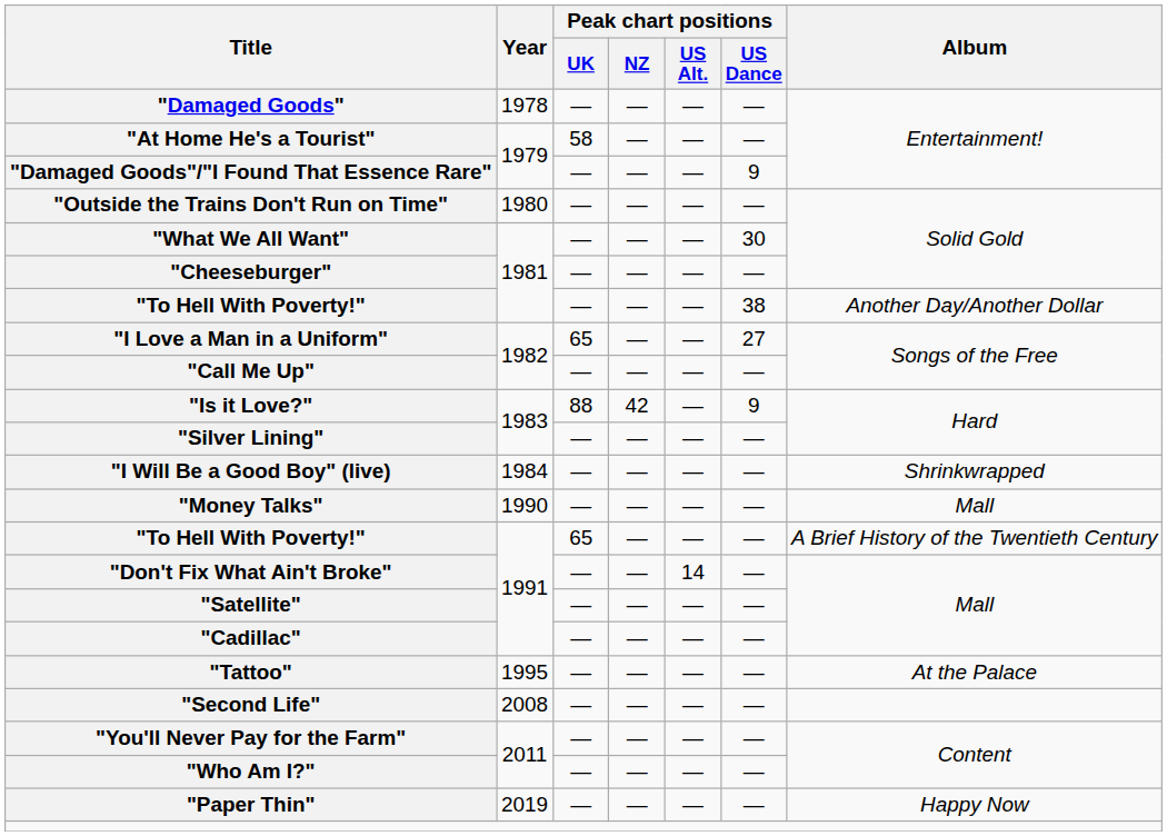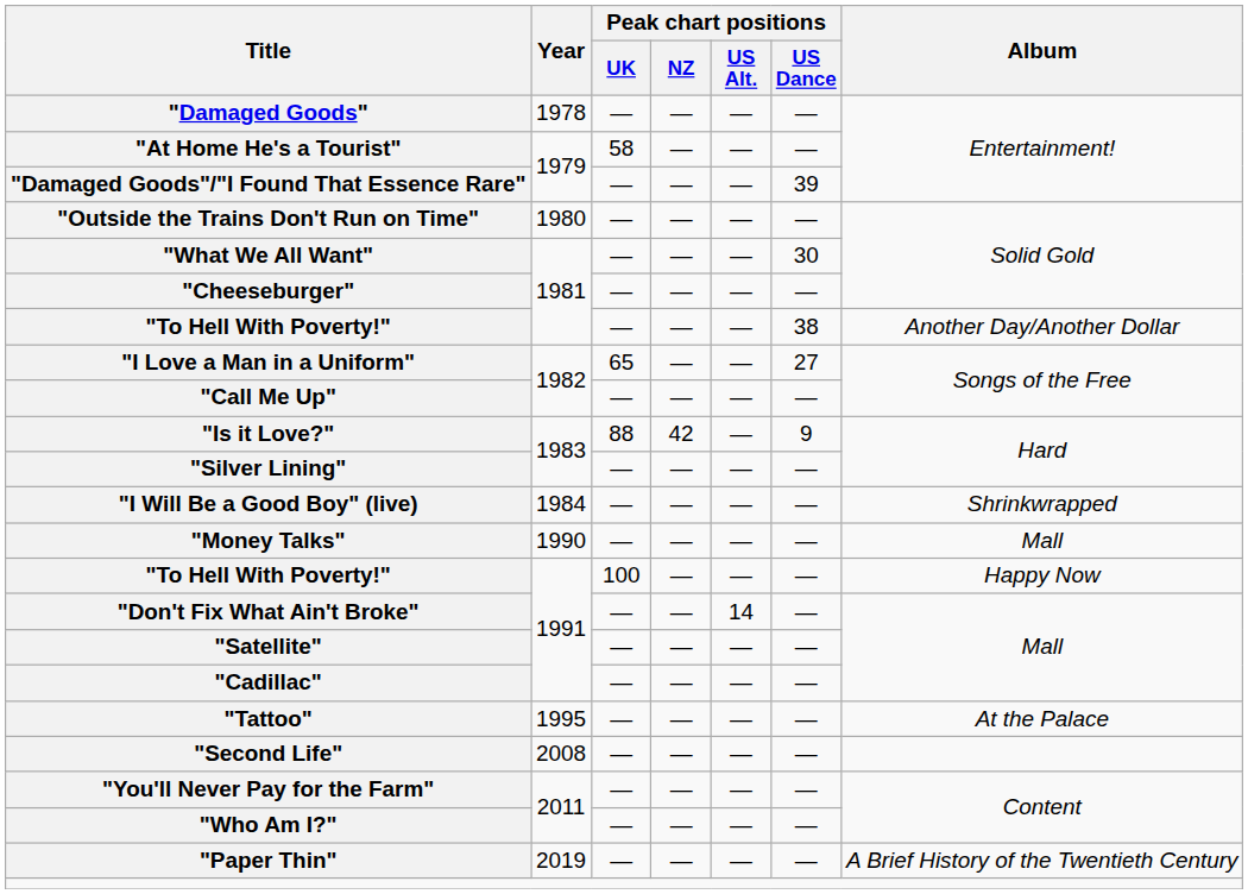 <table class="wikitable plainrowheaders" style="text-align:center;">
 <tr>
 <th scope="col" rowspan="2">Title</th>
 <th scope="col" rowspan="2">Year</th>
 <th colspan="4">Peak chart positions</th>
 <th scope="col" rowspan="2">Album</th>
 </tr>
 <tr>
 <th scope="col" style="width:2.5em;font-size:90%;"><a href='#'>UK</a><br></th>
 <th scope="col" style="width:2.5em;font-size:90%;"><a href='#'>NZ</a></th>
 <th scope="col" style="width:2.5em;font-size:90%;"><a href='#'>US<br>Alt.</a></th>
 <th scope="col" style="width:2.5em;font-size:90%;"><a href='#'>US<br> Dance</a></th>
 </tr>
 <tr>
 <th scope="row">"<a href='#'>Damaged Goods</a>"</th>
 <td>1978</td>
 <td>—</td>
 <td>—</td>
 <td>—</td>
 <td>—</td>
 <td rowspan="3"><em>Entertainment!</em></td>
 </tr>
 <tr>
 <th scope="row">"At Home He's a Tourist"</th>
 <td rowspan="2">1979</td>
 <td>58</td>
 <td>—</td>
 <td>—</td>
 <td>—</td>
 </tr>
 <tr>
 <th scope="row">"Damaged Goods"/"I Found That Essence Rare"</th>
 <td>—</td>
 <td>—</td>
 <td>—</td>
-<td>9</td>
+<td>39</td>
 </tr>
 <tr>
 <th scope="row">"Outside the Trains Don't Run on Time"</th>
 <td>1980</td>
 <td>—</td>
 <td>—</td>
 <td>—</td>
 <td>—</td>
 <td rowspan="3"><em>Solid Gold</em></td>
 </tr>
 <tr>
 <th scope="row">"What We All Want"</th>
 <td rowspan="3">1981</td>
 <td>—</td>
 <td>—</td>
 <td>—</td>
 <td>30</td>
 </tr>
 <tr>
 <th scope="row">"Cheeseburger"</th>
 <td>—</td>
 <td>—</td>
 <td>—</td>
 <td>—</td>
 </tr>
 <tr>
 <th scope="row">"To Hell With Poverty!"</th>
 <td>—</td>
 <td>—</td>
 <td>—</td>
 <td>38</td>
 <td><em>Another Day/Another Dollar</em></td>
 </tr>
 <tr>
 <th scope="row">"I Love a Man in a Uniform"</th>
 <td rowspan="2">1982</td>
 <td>65</td>
 <td>—</td>
 <td>—</td>
 <td>27</td>
 <td rowspan="2"><em>Songs of the Free</em></td>
 </tr>
 <tr>
 <th scope="row">"Call Me Up"</th>
 <td>—</td>
 <td>—</td>
 <td>—</td>
 <td>—</td>
 </tr>
 <tr>
 <th scope="row">"Is it Love?"</th>
 <td rowspan="2">1983</td>
 <td>88</td>
 <td>42</td>
 <td>—</td>
 <td>9</td>
 <td rowspan="2"><em>Hard</em></td>
 </tr>
 <tr>
 <th scope="row">"Silver Lining"</th>
 <td>—</td>
 <td>—</td>
 <td>—</td>
 <td>—</td>
 </tr>
 <tr>
 <th scope="row">"I Will Be a Good Boy" (live)</th>
 <td>1984</td>
 <td>—</td>
 <td>—</td>
 <td>—</td>
 <td>—</td>
 <td><em>Shrinkwrapped</em></td>
 </tr>
 <tr>
 <th scope="row">"Money Talks"</th>
 <td>1990</td>
 <td>—</td>
 <td>—</td>
 <td>—</td>
 <td>—</td>
 <td><em>Mall</em></td>
 </tr>
 <tr>
 <th scope="row">"To Hell With Poverty!"</th>
 <td rowspan="4">1991</td>
-<td>65</td>
+<td>100</td>
 <td>—</td>
 <td>—</td>
 <td>—</td>
-<td><em>A Brief History of the Twentieth Century</em></td>
+<td><em>Happy Now</em></td>
 </tr>
 <tr>
 <th scope="row">"Don't Fix What Ain't Broke"</th>
 <td>—</td>
 <td>—</td>
 <td>14</td>
 <td>—</td>
 <td rowspan="3"><em>Mall</em></td>
 </tr>
 <tr>
 <th scope="row">"Satellite"</th>
 <td>—</td>
 <td>—</td>
 <td>—</td>
 <td>—</td>
 </tr>
 <tr>
 <th scope="row">"Cadillac"</th>
 <td>—</td>
 <td>—</td>
 <td>—</td>
 <td>—</td>
 </tr>
 <tr>
 <th scope="row">"Tattoo"</th>
 <td>1995</td>
 <td>—</td>
 <td>—</td>
 <td>—</td>
 <td>—</td>
 <td><em>At the Palace</em></td>
 </tr>
 <tr>
 <th scope="row">"Second Life"</th>
 <td>2008</td>
 <td>—</td>
 <td>—</td>
 <td>—</td>
 <td>—</td>
 <td></td>
 </tr>
 <tr>
 <th scope="row">"You'll Never Pay for the Farm"</th>
 <td rowspan="2">2011</td>
 <td>—</td>
 <td>—</td>
 <td>—</td>
 <td>—</td>
 <td rowspan="2"><em>Content</em></td>
 </tr>
 <tr>
 <th scope="row">"Who Am I?"</th>
 <td>—</td>
 <td>—</td>
 <td>—</td>
 <td>—</td>
 </tr>
 <tr>
 <th scope="row">"Paper Thin"</th>
 <td>2019</td>
 <td>—</td>
 <td>—</td>
 <td>—</td>
 <td>—</td>
-<td><em>Happy Now</em></td>
+<td><em>A Brief History of the Twentieth Century</em></td>
 </tr>
 <tr>
 <td colspan="7"></td>
 </tr>
 </table>
